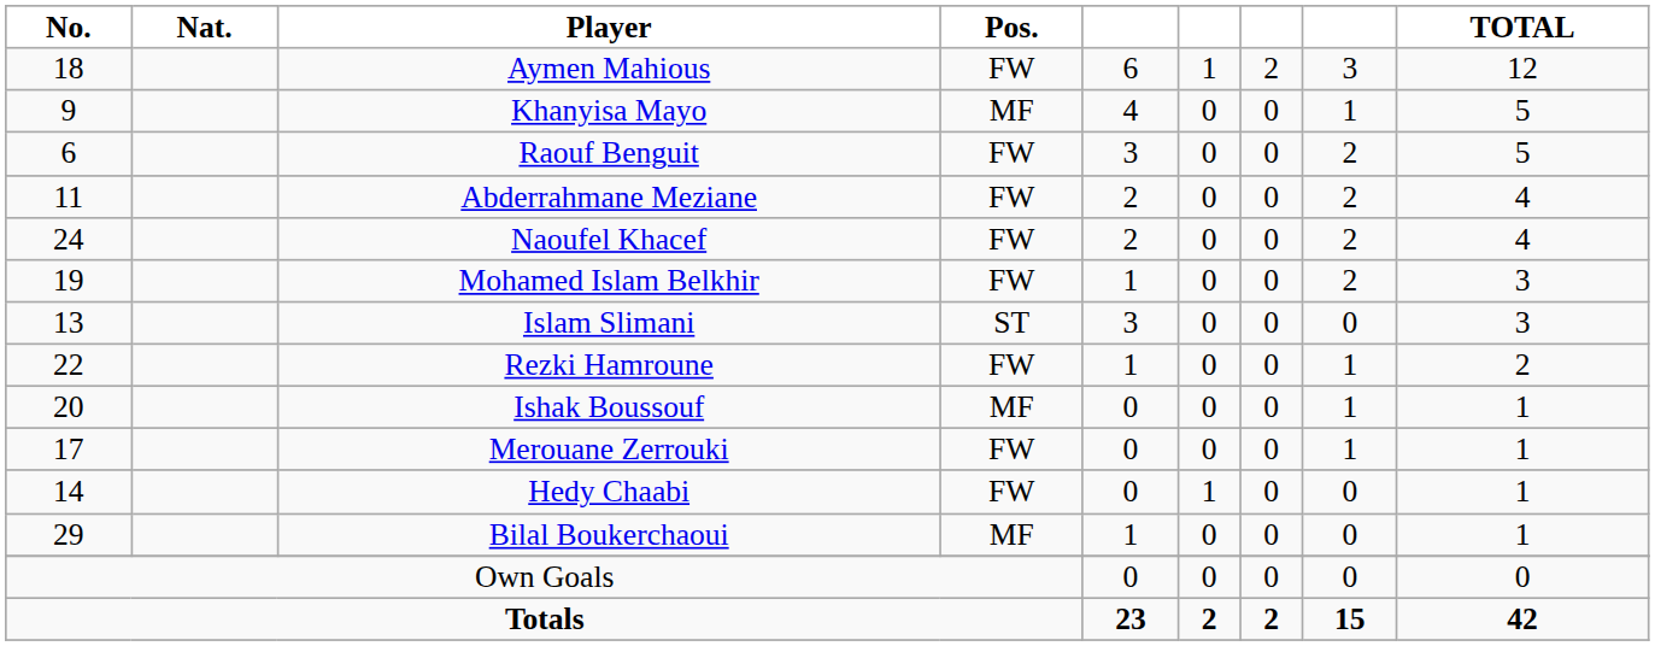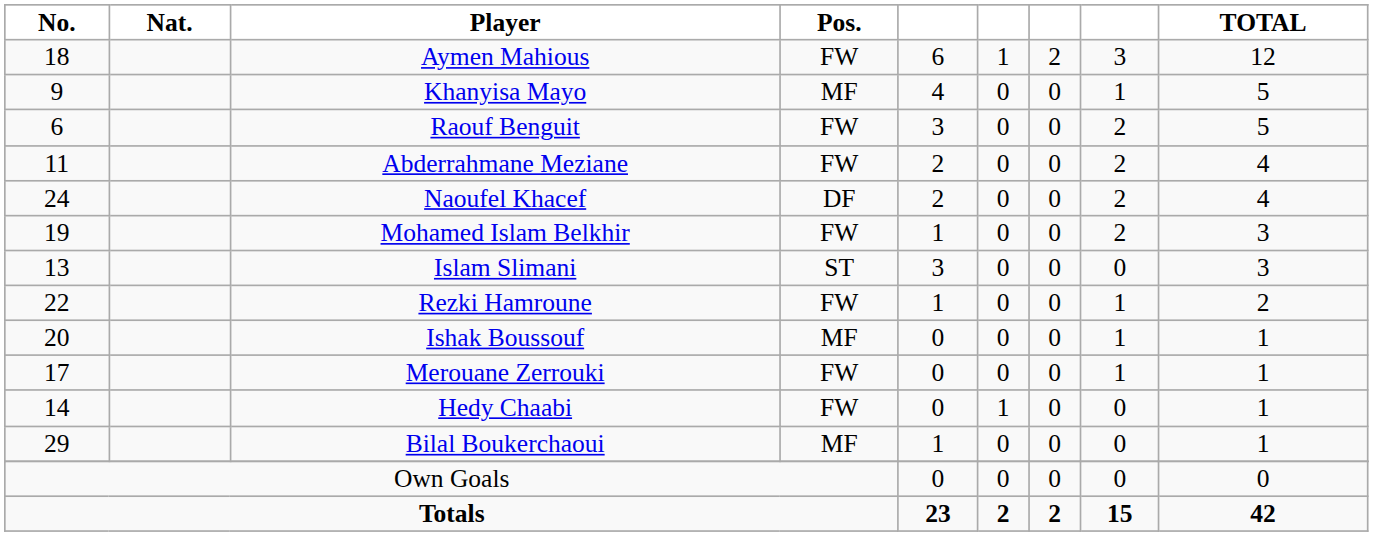 <table class="wikitable sortable alternance" style="font-size:96%; text-align:center; line-height:14px; width:65%;">
 <tr>
 <th style="background:white; color:black; text-align:center;">No.</th>
 <th style="background:white; color:black; text-align:center;">Nat.</th>
 <th style="background:white; color:black; text-align:center;">Player</th>
 <th style="background:white; color:black; text-align:center;">Pos.</th>
 <th style="background:white; color:black; text-align:center;"></th>
 <th style="background:white; color:black; text-align:center;"></th>
 <th style="background:white; color:black; text-align:center;"></th>
 <th style="background:white; color:black; text-align:center;"></th>
 <th style="background:white; color:black; text-align:center;">TOTAL</th>
 </tr>
 <tr>
 <td>18</td>
 <td></td>
 <td><a href='#'>Aymen Mahious</a></td>
 <td>FW</td>
 <td>6</td>
 <td>1</td>
 <td>2</td>
 <td>3</td>
 <td>12</td>
 </tr>
 <tr>
 <td>9</td>
 <td></td>
 <td><a href='#'>Khanyisa Mayo</a></td>
 <td>MF</td>
 <td>4</td>
 <td>0</td>
 <td>0</td>
 <td>1</td>
 <td>5</td>
 </tr>
 <tr>
 <td>6</td>
 <td></td>
 <td><a href='#'>Raouf Benguit</a></td>
 <td>FW</td>
 <td>3</td>
 <td>0</td>
 <td>0</td>
 <td>2</td>
 <td>5</td>
 </tr>
 <tr>
 <td>11</td>
 <td></td>
 <td><a href='#'>Abderrahmane Meziane</a></td>
 <td>FW</td>
 <td>2</td>
 <td>0</td>
 <td>0</td>
 <td>2</td>
 <td>4</td>
 </tr>
 <tr>
 <td>24</td>
 <td></td>
 <td><a href='#'>Naoufel Khacef</a></td>
-<td>FW</td>
+<td>DF</td>
 <td>2</td>
 <td>0</td>
 <td>0</td>
 <td>2</td>
 <td>4</td>
 </tr>
 <tr>
 <td>19</td>
 <td></td>
 <td><a href='#'>Mohamed Islam Belkhir</a></td>
 <td>FW</td>
 <td>1</td>
 <td>0</td>
 <td>0</td>
 <td>2</td>
 <td>3</td>
 </tr>
 <tr>
 <td>13</td>
 <td></td>
 <td><a href='#'>Islam Slimani</a></td>
 <td>ST</td>
 <td>3</td>
 <td>0</td>
 <td>0</td>
 <td>0</td>
 <td>3</td>
 </tr>
 <tr>
 <td>22</td>
 <td></td>
 <td><a href='#'>Rezki Hamroune</a></td>
 <td>FW</td>
 <td>1</td>
 <td>0</td>
 <td>0</td>
 <td>1</td>
 <td>2</td>
 </tr>
 <tr>
 <td>20</td>
 <td></td>
 <td><a href='#'>Ishak Boussouf</a></td>
 <td>MF</td>
 <td>0</td>
 <td>0</td>
 <td>0</td>
 <td>1</td>
 <td>1</td>
 </tr>
 <tr>
 <td>17</td>
 <td></td>
 <td><a href='#'>Merouane Zerrouki</a></td>
 <td>FW</td>
 <td>0</td>
 <td>0</td>
 <td>0</td>
 <td>1</td>
 <td>1</td>
 </tr>
 <tr>
 <td>14</td>
 <td></td>
 <td><a href='#'>Hedy Chaabi</a></td>
 <td>FW</td>
 <td>0</td>
 <td>1</td>
 <td>0</td>
 <td>0</td>
 <td>1</td>
 </tr>
 <tr>
 <td>29</td>
 <td></td>
 <td><a href='#'>Bilal Boukerchaoui</a></td>
 <td>MF</td>
 <td>1</td>
 <td>0</td>
 <td>0</td>
 <td>0</td>
 <td>1</td>
 </tr>
 <tr>
 </tr>
 <tr class="sortbottom">
 <td colspan="4">Own Goals</td>
 <td>0</td>
 <td>0</td>
 <td>0</td>
 <td>0</td>
 <td>0</td>
 </tr>
 <tr class="sortbottom">
 <td colspan="4"><strong>Totals</strong></td>
 <td><strong>23</strong></td>
 <td><strong>2</strong></td>
 <td><strong>2</strong></td>
 <td><strong>15</strong></td>
 <td><strong>42</strong></td>
 </tr>
 </table>
